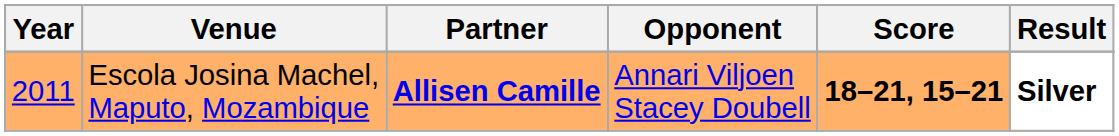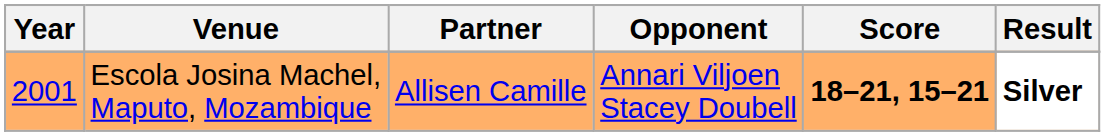 <table class="sortable wikitable" style="font-size: 90%;">
 <tr>
 <th>Year</th>
 <th>Venue</th>
 <th>Partner</th>
 <th>Opponent</th>
 <th>Score</th>
 <th>Result</th>
 </tr>
 <tr>
 </tr>
 <tr style="background:#FFB069">
-<td align="center"><a href='#'>2011</a></td>
+<td align="center"><a href='#'>2001</a></td>
 <td align="left">Escola Josina Machel,<br><a href='#'>Maputo</a>, <a href='#'>Mozambique</a></td>
-<td align="left"><strong> <a href='#'>Allisen Camille</a></strong></td>
+<td align="left"> <a href='#'>Allisen Camille</a></td>
 <td align="left"> <a href='#'>Annari Viljoen</a><br> <a href='#'>Stacey Doubell</a></td>
 <td align="left"><strong>18–21, 15–21</strong></td>
 <td style="text-align:left; background:white"> <strong>Silver</strong></td>
 </tr>
 </table>
